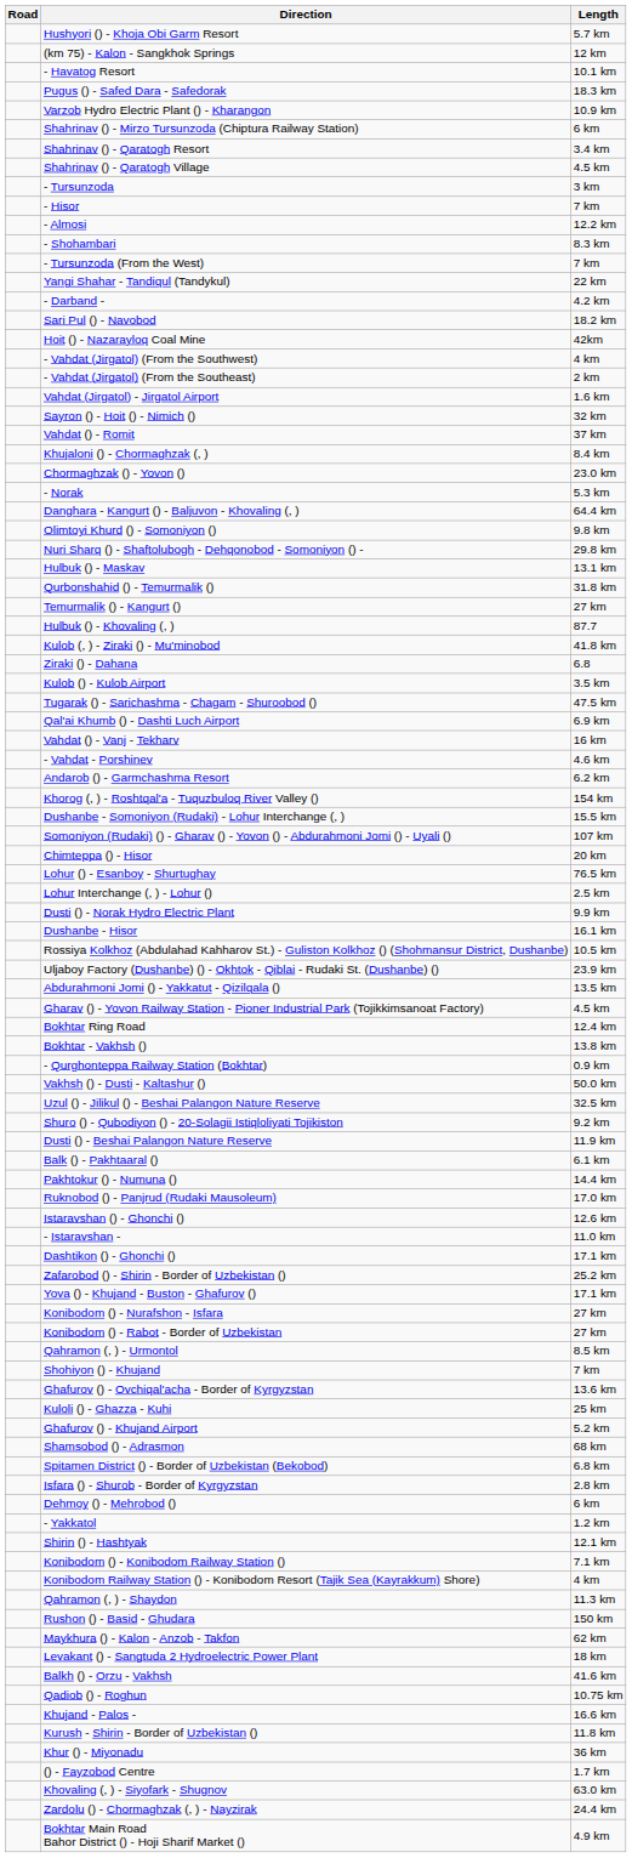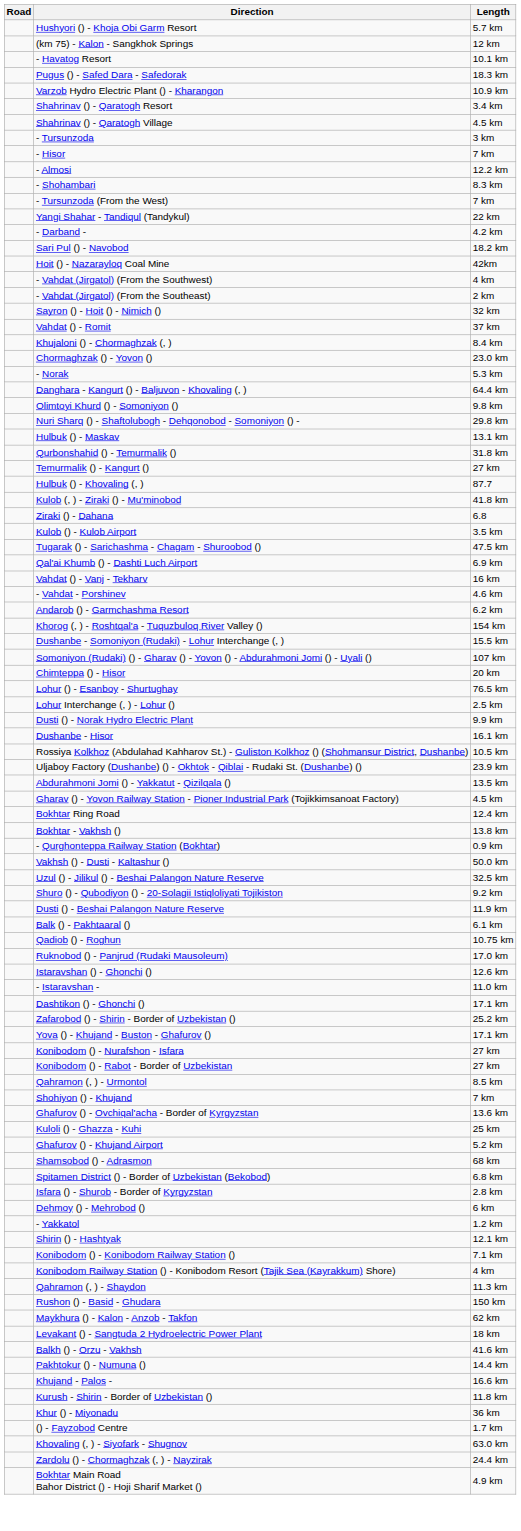 <table class="wikitable">
 <tr class="hintergrundfarbe6">
 <th>Road</th>
 <th>Direction</th>
 <th>Length</th>
 </tr>
 <tr --->
 <td></td>
 <td><a href='#'>Hushyori</a> () - <a href='#'>Khoja Obi Garm</a> Resort</td>
 <td>5.7 km</td>
 </tr>
 <tr --->
 <td></td>
 <td> (km 75) - <a href='#'>Kalon</a> - Sangkhok Springs</td>
 <td>12 km</td>
 </tr>
 <tr --->
 <td></td>
 <td> - <a href='#'>Havatog</a> Resort</td>
 <td>10.1 km</td>
 </tr>
 <tr --->
 <td></td>
 <td><a href='#'>Pugus</a> () - <a href='#'>Safed Dara</a> - <a href='#'>Safedorak</a></td>
 <td>18.3 km</td>
 </tr>
 <tr --->
 <td></td>
 <td><a href='#'>Varzob</a> Hydro Electric Plant () - <a href='#'>Kharangon</a></td>
 <td>10.9 km</td>
-</tr>
-<tr --->
-<td></td>
-<td><a href='#'>Shahrinav</a> () - <a href='#'>Mirzo Tursunzoda</a> (Chiptura Railway Station)</td>
-<td>6 km</td>
 </tr>
 <tr --->
 <td></td>
 <td><a href='#'>Shahrinav</a> () - <a href='#'>Qaratogh</a> Resort</td>
 <td>3.4 km</td>
 </tr>
 <tr --->
 <td></td>
 <td><a href='#'>Shahrinav</a> () - <a href='#'>Qaratogh</a> Village</td>
 <td>4.5 km</td>
 </tr>
 <tr --->
 <td></td>
 <td> - <a href='#'>Tursunzoda</a></td>
 <td>3 km</td>
 </tr>
 <tr --->
 <td></td>
 <td> - <a href='#'>Hisor</a></td>
 <td>7 km</td>
 </tr>
 <tr --->
 <td></td>
 <td> - <a href='#'>Almosi</a></td>
 <td>12.2 km</td>
 </tr>
 <tr --->
 <td></td>
 <td> - <a href='#'>Shohambari</a></td>
 <td>8.3 km</td>
 </tr>
 <tr --->
 <td></td>
 <td> - <a href='#'>Tursunzoda</a> (From the West)</td>
 <td>7 km</td>
 </tr>
 <tr --->
 <td></td>
 <td><a href='#'>Yangi Shahar</a> - <a href='#'>Tandiqul</a> (Tandykul)</td>
 <td>22 km</td>
 </tr>
 <tr --->
 <td></td>
 <td> - <a href='#'>Darband</a> - </td>
 <td>4.2 km</td>
 </tr>
 <tr --->
 <td></td>
 <td><a href='#'>Sari Pul</a> () - <a href='#'>Navobod</a></td>
 <td>18.2 km</td>
 </tr>
 <tr --->
 <td></td>
 <td><a href='#'>Hoit</a> () - <a href='#'>Nazarayloq</a> Coal Mine</td>
 <td>42km</td>
 </tr>
 <tr --->
 <td></td>
 <td> - <a href='#'>Vahdat (Jirgatol)</a> (From the Southwest)</td>
 <td>4 km</td>
 </tr>
 <tr --->
 <td></td>
 <td> - <a href='#'>Vahdat (Jirgatol)</a> (From the Southeast)</td>
 <td>2 km</td>
-</tr>
-<tr --->
-<td></td>
-<td><a href='#'>Vahdat (Jirgatol)</a> - <a href='#'>Jirgatol Airport</a></td>
-<td>1.6 km</td>
 </tr>
 <tr --->
 <td></td>
 <td><a href='#'>Sayron</a> () - <a href='#'>Hoit</a> () - <a href='#'>Nimich</a> ()</td>
 <td>32 km</td>
 </tr>
 <tr --->
 <td></td>
 <td><a href='#'>Vahdat</a> () - <a href='#'>Romit</a></td>
 <td>37 km</td>
 </tr>
 <tr --->
 <td></td>
 <td><a href='#'>Khujaloni</a> () - <a href='#'>Chormaghzak</a> (, )</td>
 <td>8.4 km</td>
 </tr>
 <tr --->
 <td></td>
 <td><a href='#'>Chormaghzak</a> () - <a href='#'>Yovon</a> ()</td>
 <td>23.0 km</td>
 </tr>
 <tr --->
 <td></td>
 <td> - <a href='#'>Norak</a></td>
 <td>5.3 km</td>
 </tr>
 <tr --->
 <td></td>
 <td><a href='#'>Danghara</a> - <a href='#'>Kangurt</a> () - <a href='#'>Baljuvon</a> - <a href='#'>Khovaling</a> (, )</td>
 <td>64.4 km</td>
 </tr>
 <tr --->
 <td></td>
 <td><a href='#'>Olimtoyi Khurd</a> () - <a href='#'>Somoniyon</a> ()</td>
 <td>9.8 km</td>
 </tr>
 <tr --->
 <td></td>
 <td><a href='#'>Nuri Sharq</a> () - <a href='#'>Shaftolubogh</a> - <a href='#'>Dehqonobod</a> - <a href='#'>Somoniyon</a> () - </td>
 <td>29.8 km</td>
 </tr>
 <tr --->
 <td></td>
 <td><a href='#'>Hulbuk</a> () - <a href='#'>Maskav</a></td>
 <td>13.1 km</td>
 </tr>
 <tr --->
 <td></td>
 <td><a href='#'>Qurbonshahid</a> () - <a href='#'>Temurmalik</a> ()</td>
 <td>31.8 km</td>
 </tr>
 <tr --->
 <td></td>
 <td><a href='#'>Temurmalik</a> () - <a href='#'>Kangurt</a> ()</td>
 <td>27 km</td>
 </tr>
 <tr --->
 <td></td>
 <td><a href='#'>Hulbuk</a> () - <a href='#'>Khovaling</a> (, )</td>
 <td>87.7</td>
 </tr>
 <tr --->
 <td></td>
 <td><a href='#'>Kulob</a> (, ) - <a href='#'>Ziraki</a> () - <a href='#'>Mu'minobod</a></td>
 <td>41.8 km</td>
 </tr>
 <tr --->
 <td></td>
 <td><a href='#'>Ziraki</a> () - <a href='#'>Dahana</a></td>
 <td>6.8</td>
 </tr>
 <tr --->
 <td></td>
 <td><a href='#'>Kulob</a> () - <a href='#'>Kulob Airport</a></td>
 <td>3.5 km</td>
 </tr>
 <tr --->
 <td></td>
 <td><a href='#'>Tugarak</a> () - <a href='#'>Sarichashma</a> - <a href='#'>Chagam</a> - <a href='#'>Shuroobod</a> ()</td>
 <td>47.5 km</td>
 </tr>
 <tr --->
 <td></td>
 <td><a href='#'>Qal'ai Khumb</a> () - <a href='#'>Dashti Luch Airport</a></td>
 <td>6.9 km</td>
 </tr>
 <tr --->
 <td></td>
 <td><a href='#'>Vahdat</a> () - <a href='#'>Vanj</a> - <a href='#'>Tekharv</a></td>
 <td>16 km</td>
 </tr>
 <tr --->
 <td></td>
 <td> - <a href='#'>Vahdat</a> - <a href='#'>Porshinev</a></td>
 <td>4.6 km</td>
 </tr>
 <tr --->
 <td></td>
 <td><a href='#'>Andarob</a> () - <a href='#'>Garmchashma Resort</a></td>
 <td>6.2 km</td>
 </tr>
 <tr --->
 <td></td>
 <td><a href='#'>Khorog</a> (, ) - <a href='#'>Roshtqal'a</a> - <a href='#'>Tuquzbuloq River</a> Valley ()</td>
 <td>154 km</td>
 </tr>
 <tr --->
 <td></td>
 <td><a href='#'>Dushanbe</a> - <a href='#'>Somoniyon (Rudaki)</a> - <a href='#'>Lohur</a> Interchange (, )</td>
 <td>15.5 km</td>
 </tr>
 <tr --->
 <td></td>
 <td><a href='#'>Somoniyon (Rudaki)</a> () - <a href='#'>Gharav</a> () - <a href='#'>Yovon</a> () - <a href='#'>Abdurahmoni Jomi</a> () - <a href='#'>Uyali</a> ()</td>
 <td>107 km</td>
 </tr>
 <tr --->
 <td></td>
 <td><a href='#'>Chimteppa</a> () - <a href='#'>Hisor</a></td>
 <td>20 km</td>
 </tr>
 <tr --->
 <td></td>
 <td><a href='#'>Lohur</a> () - <a href='#'>Esanboy</a> - <a href='#'>Shurtughay</a></td>
 <td>76.5 km</td>
 </tr>
 <tr --->
 <td></td>
 <td><a href='#'>Lohur</a> Interchange (, ) - <a href='#'>Lohur</a> ()</td>
 <td>2.5 km</td>
 </tr>
 <tr --->
 <td></td>
 <td><a href='#'>Dusti</a> () - <a href='#'>Norak Hydro Electric Plant</a></td>
 <td>9.9 km</td>
 </tr>
 <tr --->
 <td></td>
 <td><a href='#'>Dushanbe</a> - <a href='#'>Hisor</a></td>
 <td>16.1 km</td>
 </tr>
 <tr --->
 <td></td>
 <td>Rossiya <a href='#'>Kolkhoz</a> (Abdulahad Kahharov St.) - <a href='#'>Guliston Kolkhoz</a> () (<a href='#'>Shohmansur District</a>, <a href='#'>Dushanbe</a>)</td>
 <td>10.5 km</td>
 </tr>
 <tr --->
 <td></td>
 <td>Uljaboy Factory (<a href='#'>Dushanbe</a>) () - <a href='#'>Okhtok</a> - <a href='#'>Qiblai</a> - Rudaki St. (<a href='#'>Dushanbe</a>) ()</td>
 <td>23.9 km</td>
 </tr>
 <tr --->
 <td></td>
 <td><a href='#'>Abdurahmoni Jomi</a> () - <a href='#'>Yakkatut</a> - <a href='#'>Qizilqala</a> ()</td>
 <td>13.5 km</td>
 </tr>
 <tr --->
 <td></td>
 <td><a href='#'>Gharav</a> () - <a href='#'>Yovon Railway Station</a> - <a href='#'>Pioner Industrial Park</a> (Tojikkimsanoat Factory)</td>
 <td>4.5 km</td>
 </tr>
 <tr --->
 <td></td>
 <td><a href='#'>Bokhtar</a> Ring Road</td>
 <td>12.4 km</td>
 </tr>
 <tr --->
 <td></td>
 <td><a href='#'>Bokhtar</a> - <a href='#'>Vakhsh</a> ()</td>
 <td>13.8 km</td>
 </tr>
 <tr --->
 <td></td>
 <td> - <a href='#'>Qurghonteppa Railway Station</a> (<a href='#'>Bokhtar</a>)</td>
 <td>0.9 km</td>
 </tr>
 <tr --->
 <td></td>
 <td><a href='#'>Vakhsh</a> () - <a href='#'>Dusti</a> - <a href='#'>Kaltashur</a> ()</td>
 <td>50.0 km</td>
 </tr>
 <tr --->
 <td></td>
 <td><a href='#'>Uzul</a> () - <a href='#'>Jilikul</a> () - <a href='#'>Beshai Palangon Nature Reserve</a></td>
 <td>32.5 km</td>
 </tr>
 <tr --->
 <td></td>
 <td><a href='#'>Shuro</a> () - <a href='#'>Qubodiyon</a> () - <a href='#'>20-Solagii Istiqloliyati Tojikiston</a></td>
 <td>9.2 km</td>
 </tr>
 <tr --->
 <td></td>
 <td><a href='#'>Dusti</a> () - <a href='#'>Beshai Palangon Nature Reserve</a></td>
 <td>11.9 km</td>
 </tr>
 <tr --->
 <td></td>
 <td><a href='#'>Balk</a> () - <a href='#'>Pakhtaaral</a> ()</td>
 <td>6.1 km</td>
 </tr>
 <tr --->
 <td></td>
-<td><a href='#'>Pakhtokur</a> () - <a href='#'>Numuna</a> ()</td>
-<td>14.4 km</td>
+<td><a href='#'>Qadiob</a> () - <a href='#'>Roghun</a></td>
+<td>10.75 km</td>
 </tr>
 <tr --->
 <td></td>
 <td><a href='#'>Ruknobod</a> () - <a href='#'>Panjrud (Rudaki Mausoleum)</a></td>
 <td>17.0 km</td>
 </tr>
 <tr --->
 <td></td>
 <td><a href='#'>Istaravshan</a> () - <a href='#'>Ghonchi</a> ()</td>
 <td>12.6 km</td>
 </tr>
 <tr --->
 <td></td>
 <td> - <a href='#'>Istaravshan</a> - </td>
 <td>11.0 km</td>
 </tr>
 <tr --->
 <td></td>
 <td><a href='#'>Dashtikon</a> () - <a href='#'>Ghonchi</a> ()</td>
 <td>17.1 km</td>
 </tr>
 <tr --->
 <td></td>
 <td><a href='#'>Zafarobod</a> () - <a href='#'>Shirin</a> - Border of <a href='#'>Uzbekistan</a> ()</td>
 <td>25.2 km</td>
 </tr>
 <tr --->
 <td></td>
 <td><a href='#'>Yova</a> () - <a href='#'>Khujand</a> - <a href='#'>Buston</a> - <a href='#'>Ghafurov</a> ()</td>
 <td>17.1 km</td>
 </tr>
 <tr --->
 <td></td>
 <td><a href='#'>Konibodom</a> () - <a href='#'>Nurafshon</a> - <a href='#'>Isfara</a></td>
 <td>27 km</td>
 </tr>
 <tr --->
 <td></td>
 <td><a href='#'>Konibodom</a> () - <a href='#'>Rabot</a> - Border of <a href='#'>Uzbekistan</a></td>
 <td>27 km</td>
 </tr>
 <tr --->
 <td></td>
 <td><a href='#'>Qahramon</a> (, ) - <a href='#'>Urmontol</a></td>
 <td>8.5 km</td>
 </tr>
 <tr --->
 <td></td>
 <td><a href='#'>Shohiyon</a> () - <a href='#'>Khujand</a></td>
 <td>7 km</td>
 </tr>
 <tr --->
 <td></td>
 <td><a href='#'>Ghafurov</a> () - <a href='#'>Ovchiqal'acha</a> - Border of <a href='#'>Kyrgyzstan</a></td>
 <td>13.6 km</td>
 </tr>
 <tr --->
 <td></td>
 <td><a href='#'>Kuloli</a> () - <a href='#'>Ghazza</a> - <a href='#'>Kuhi</a></td>
 <td>25 km</td>
 </tr>
 <tr --->
 <td></td>
 <td><a href='#'>Ghafurov</a> () - <a href='#'>Khujand Airport</a></td>
 <td>5.2 km</td>
 </tr>
 <tr --->
 <td></td>
 <td><a href='#'>Shamsobod</a> () - <a href='#'>Adrasmon</a></td>
 <td>68 km</td>
 </tr>
 <tr --->
 <td></td>
 <td><a href='#'>Spitamen District</a> () - Border of <a href='#'>Uzbekistan</a> (<a href='#'>Bekobod</a>)</td>
 <td>6.8 km</td>
 </tr>
 <tr --->
 <td></td>
 <td><a href='#'>Isfara</a> () - <a href='#'>Shurob</a> - Border of <a href='#'>Kyrgyzstan</a></td>
 <td>2.8 km</td>
 </tr>
 <tr --->
 <td></td>
 <td><a href='#'>Dehmoy</a> ()  - <a href='#'>Mehrobod</a> ()</td>
 <td>6 km</td>
 </tr>
 <tr --->
 <td></td>
 <td> - <a href='#'>Yakkatol</a></td>
 <td>1.2 km</td>
 </tr>
 <tr --->
 <td></td>
 <td><a href='#'>Shirin</a> () - <a href='#'>Hashtyak</a></td>
 <td>12.1 km</td>
 </tr>
 <tr --->
 <td></td>
 <td><a href='#'>Konibodom</a> () - <a href='#'>Konibodom Railway Station</a> ()</td>
 <td>7.1 km</td>
 </tr>
 <tr --->
 <td></td>
 <td><a href='#'>Konibodom Railway Station</a> () - Konibodom Resort (<a href='#'>Tajik Sea (Kayrakkum)</a> Shore)</td>
 <td>4 km</td>
 </tr>
 <tr --->
 <td></td>
 <td><a href='#'>Qahramon</a> (, ) - <a href='#'>Shaydon</a></td>
 <td>11.3 km</td>
 </tr>
 <tr --->
 <td></td>
 <td><a href='#'>Rushon</a> () - <a href='#'>Basid</a> - <a href='#'>Ghudara</a></td>
 <td>150 km</td>
 </tr>
 <tr --->
 <td></td>
 <td><a href='#'>Maykhura</a> () - <a href='#'>Kalon</a> - <a href='#'>Anzob</a> - <a href='#'>Takfon</a></td>
 <td>62 km</td>
 </tr>
 <tr --->
 <td></td>
 <td><a href='#'>Levakant</a> () - <a href='#'>Sangtuda 2 Hydroelectric Power Plant</a></td>
 <td>18 km</td>
 </tr>
 <tr --->
 <td></td>
 <td><a href='#'>Balkh</a> () - <a href='#'>Orzu</a> - <a href='#'>Vakhsh</a></td>
 <td>41.6 km</td>
 </tr>
 <tr --->
 <td></td>
-<td><a href='#'>Qadiob</a> () - <a href='#'>Roghun</a></td>
-<td>10.75 km</td>
+<td><a href='#'>Pakhtokur</a> () - <a href='#'>Numuna</a> ()</td>
+<td>14.4 km</td>
 </tr>
 <tr --->
 <td></td>
 <td><a href='#'>Khujand</a> - <a href='#'>Palos</a> - </td>
 <td>16.6 km</td>
 </tr>
 <tr --->
 <td></td>
 <td><a href='#'>Kurush</a> - <a href='#'>Shirin</a> - Border of <a href='#'>Uzbekistan</a> ()</td>
 <td>11.8 km</td>
 </tr>
 <tr --->
 <td></td>
 <td><a href='#'>Khur</a> () - <a href='#'>Miyonadu</a></td>
 <td>36 km</td>
 </tr>
 <tr --->
 <td></td>
 <td>() - <a href='#'>Fayzobod</a> Centre</td>
 <td>1.7 km</td>
 </tr>
 <tr --->
 <td></td>
 <td><a href='#'>Khovaling</a> (, ) - <a href='#'>Siyofark</a> - <a href='#'>Shugnov</a></td>
 <td>63.0 km</td>
 </tr>
 <tr --->
 <td></td>
 <td><a href='#'>Zardolu</a> () - <a href='#'>Chormaghzak</a> (, ) - <a href='#'>Nayzirak</a></td>
 <td>24.4 km</td>
 </tr>
 <tr --->
 <td></td>
 <td><a href='#'>Bokhtar</a> Main Road<br>Bahor District () - Hoji Sharif Market ()</td>
 <td>4.9 km</td>
 </tr>
 </table>
